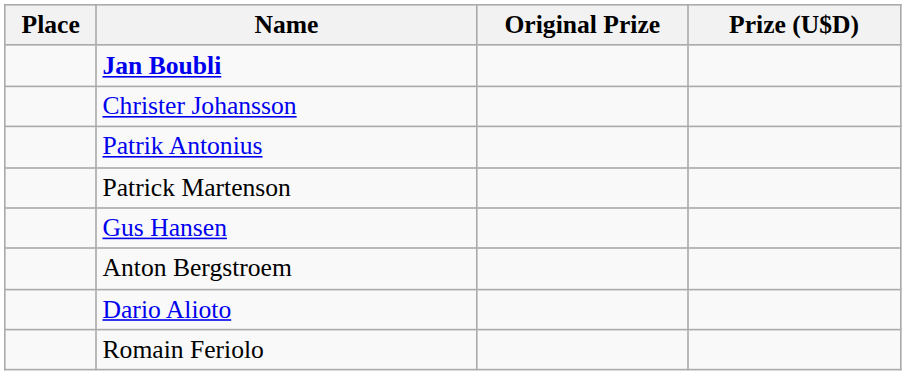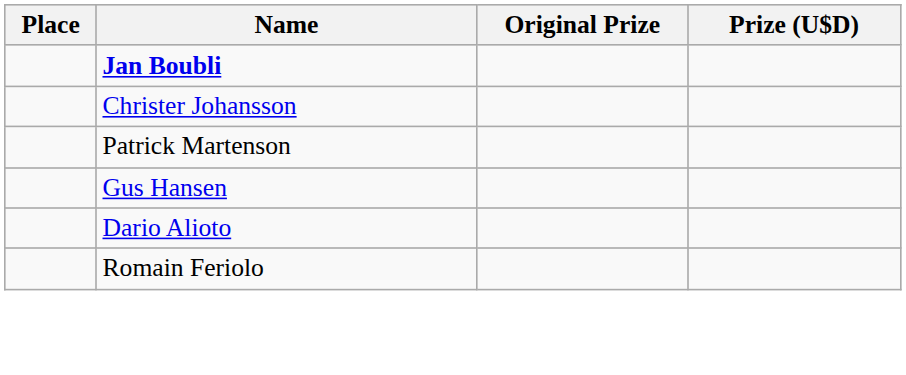 <table class="wikitable">
 <tr>
 <th width="50">Place</th>
 <th width="230">Name</th>
 <th width="125">Original Prize</th>
 <th width="125">Prize (U$D)</th>
 </tr>
 <tr>
 <td></td>
 <td> <strong><a href='#'>Jan Boubli</a></strong></td>
 <td></td>
 <td></td>
 </tr>
 <tr>
 <td></td>
 <td> <a href='#'>Christer Johansson</a></td>
 <td></td>
 <td></td>
 </tr>
 <tr>
 <td></td>
-<td> <a href='#'>Patrik Antonius</a></td>
-<td></td>
-<td></td>
-</tr>
-<tr>
-<td></td>
 <td> Patrick Martenson</td>
 <td></td>
 <td></td>
 </tr>
 <tr>
 <td></td>
 <td> <a href='#'>Gus Hansen</a></td>
-<td></td>
-<td></td>
-</tr>
-<tr>
-<td></td>
-<td> Anton Bergstroem</td>
 <td></td>
 <td></td>
 </tr>
 <tr>
 <td></td>
 <td> <a href='#'>Dario Alioto</a></td>
 <td></td>
 <td></td>
 </tr>
 <tr>
 <td></td>
 <td> Romain Feriolo</td>
 <td></td>
 <td></td>
 </tr>
 </table>
